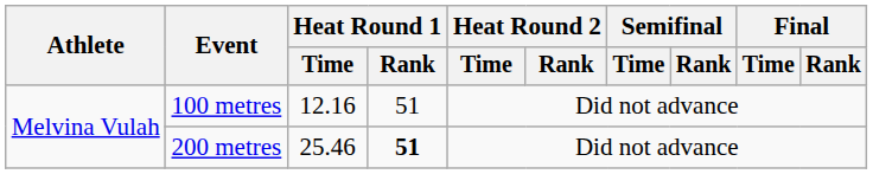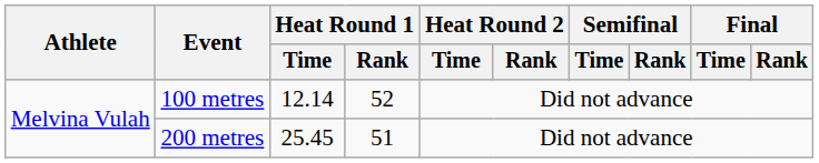 <table class=wikitable style="font-size:90%; text-align:center">
 <tr>
 <th rowspan=2>Athlete</th>
 <th rowspan=2>Event</th>
 <th colspan=2>Heat Round 1</th>
 <th colspan=2>Heat Round 2</th>
 <th colspan=2>Semifinal</th>
 <th colspan=2>Final</th>
 </tr>
 <tr style=font-size:95%>
 <th>Time</th>
 <th>Rank</th>
 <th>Time</th>
 <th>Rank</th>
 <th>Time</th>
 <th>Rank</th>
 <th>Time</th>
 <th>Rank</th>
 </tr>
 <tr align=center>
 <td align=left rowspan=2><a href='#'>Melvina Vulah</a></td>
 <td align=left><a href='#'>100 metres</a></td>
-<td>12.16</td>
-<td>51</td>
+<td>12.14</td>
+<td>52</td>
 <td colspan=6>Did not advance</td>
 </tr>
 <tr align=center>
 <td align=left><a href='#'>200 metres</a></td>
-<td>25.46</td>
-<td><strong>51</strong></td>
+<td>25.45</td>
+<td>51</td>
 <td colspan=6>Did not advance</td>
 </tr>
 </table>
